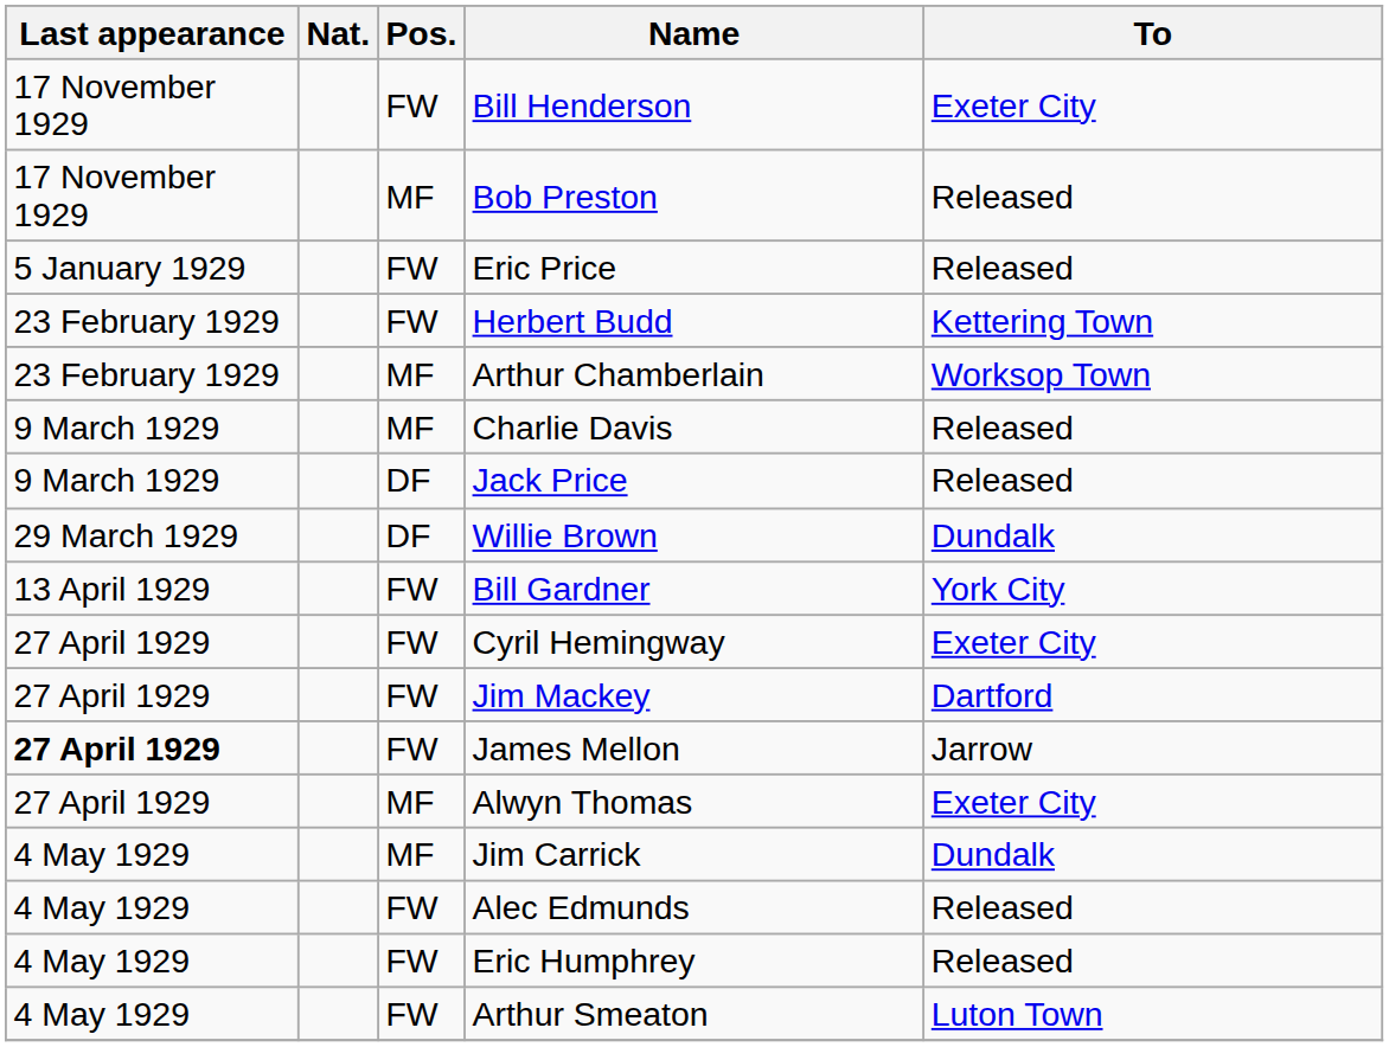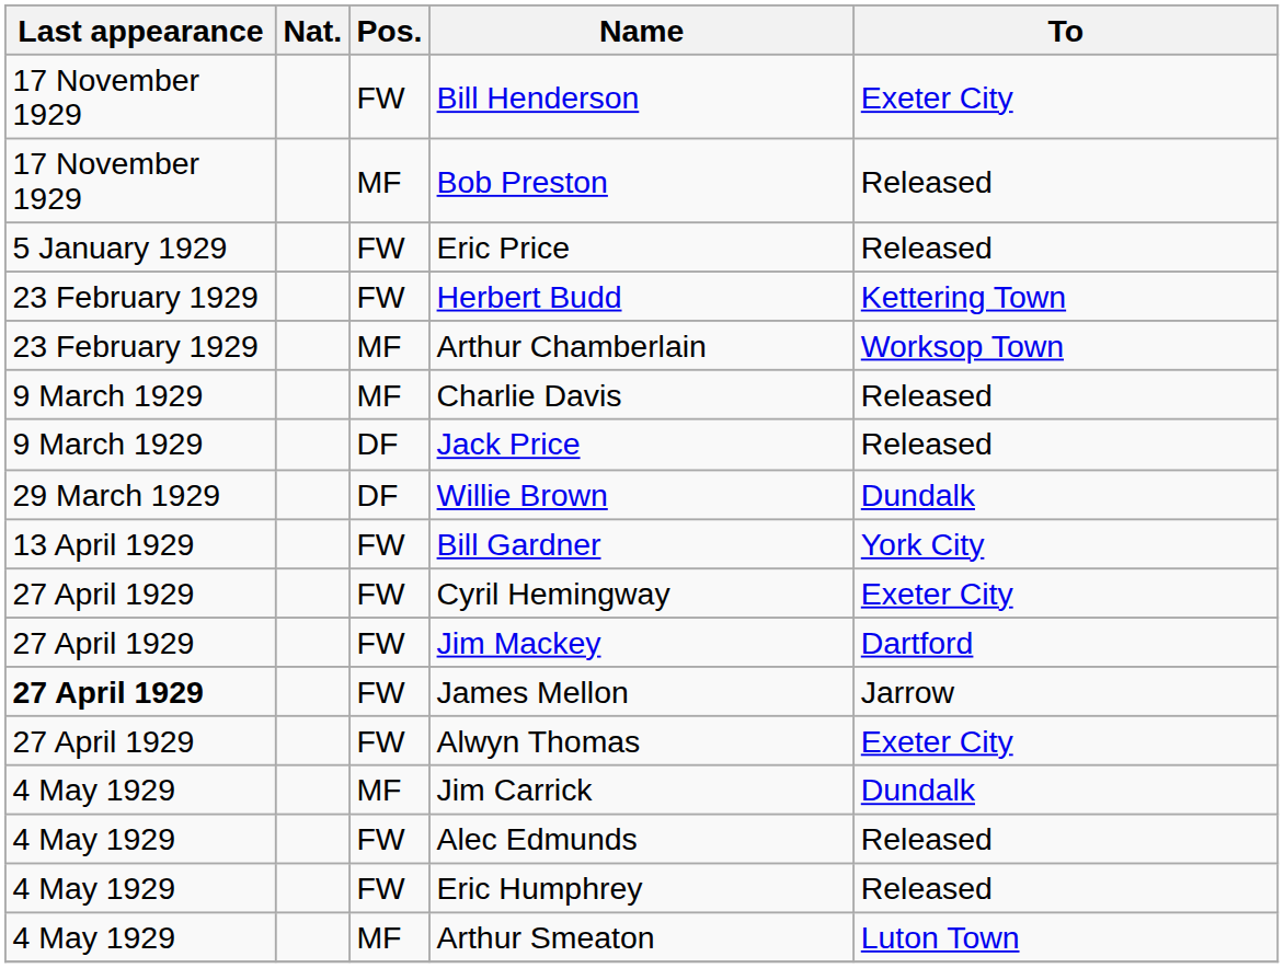 <table class="wikitable" style="font-size: 95%; text-align: left;">
 <tr>
 <th width=125>Last appearance</th>
 <th>Nat.</th>
 <th>Pos.</th>
 <th width=200>Name</th>
 <th width=200>To</th>
 </tr>
 <tr>
 <td>17 November 1929</td>
 <td></td>
 <td>FW</td>
 <td><a href='#'>Bill Henderson</a></td>
 <td><a href='#'>Exeter City</a></td>
 </tr>
 <tr>
 <td>17 November 1929</td>
 <td></td>
 <td>MF</td>
 <td><a href='#'>Bob Preston</a></td>
 <td>Released</td>
 </tr>
 <tr>
 <td>5 January 1929</td>
 <td></td>
 <td>FW</td>
 <td>Eric Price</td>
 <td>Released</td>
 </tr>
 <tr>
 <td>23 February 1929</td>
 <td></td>
 <td>FW</td>
 <td><a href='#'>Herbert Budd</a></td>
 <td><a href='#'>Kettering Town</a></td>
 </tr>
 <tr>
 <td>23 February 1929</td>
 <td></td>
 <td>MF</td>
 <td>Arthur Chamberlain</td>
 <td><a href='#'>Worksop Town</a></td>
 </tr>
 <tr>
 <td>9 March 1929</td>
 <td></td>
 <td>MF</td>
 <td>Charlie Davis</td>
 <td>Released</td>
 </tr>
 <tr>
 <td>9 March 1929</td>
 <td></td>
 <td>DF</td>
 <td><a href='#'>Jack Price</a></td>
 <td>Released</td>
 </tr>
 <tr>
 <td>29 March 1929</td>
 <td></td>
 <td>DF</td>
 <td><a href='#'>Willie Brown</a></td>
 <td><a href='#'>Dundalk</a></td>
 </tr>
 <tr>
 <td>13 April 1929</td>
 <td></td>
 <td>FW</td>
 <td><a href='#'>Bill Gardner</a></td>
 <td><a href='#'>York City</a></td>
 </tr>
 <tr>
 <td>27 April 1929</td>
 <td></td>
 <td>FW</td>
 <td>Cyril Hemingway</td>
 <td><a href='#'>Exeter City</a></td>
 </tr>
 <tr>
 <td>27 April 1929</td>
 <td></td>
 <td>FW</td>
 <td><a href='#'>Jim Mackey</a></td>
 <td><a href='#'>Dartford</a></td>
 </tr>
 <tr>
 <td><strong>27 April 1929</strong></td>
 <td></td>
 <td>FW</td>
 <td>James Mellon</td>
 <td>Jarrow</td>
 </tr>
 <tr>
 <td>27 April 1929</td>
 <td></td>
-<td>MF</td>
+<td>FW</td>
 <td>Alwyn Thomas</td>
 <td><a href='#'>Exeter City</a></td>
 </tr>
 <tr>
 <td>4 May 1929</td>
 <td></td>
 <td>MF</td>
 <td>Jim Carrick</td>
 <td><a href='#'>Dundalk</a></td>
 </tr>
 <tr>
 <td>4 May 1929</td>
 <td></td>
 <td>FW</td>
 <td>Alec Edmunds</td>
 <td>Released</td>
 </tr>
 <tr>
 <td>4 May 1929</td>
 <td></td>
 <td>FW</td>
 <td>Eric Humphrey</td>
 <td>Released</td>
 </tr>
 <tr>
 <td>4 May 1929</td>
 <td></td>
-<td>FW</td>
+<td>MF</td>
 <td>Arthur Smeaton</td>
 <td><a href='#'>Luton Town</a></td>
 </tr>
 <tr>
 </tr>
 </table>
